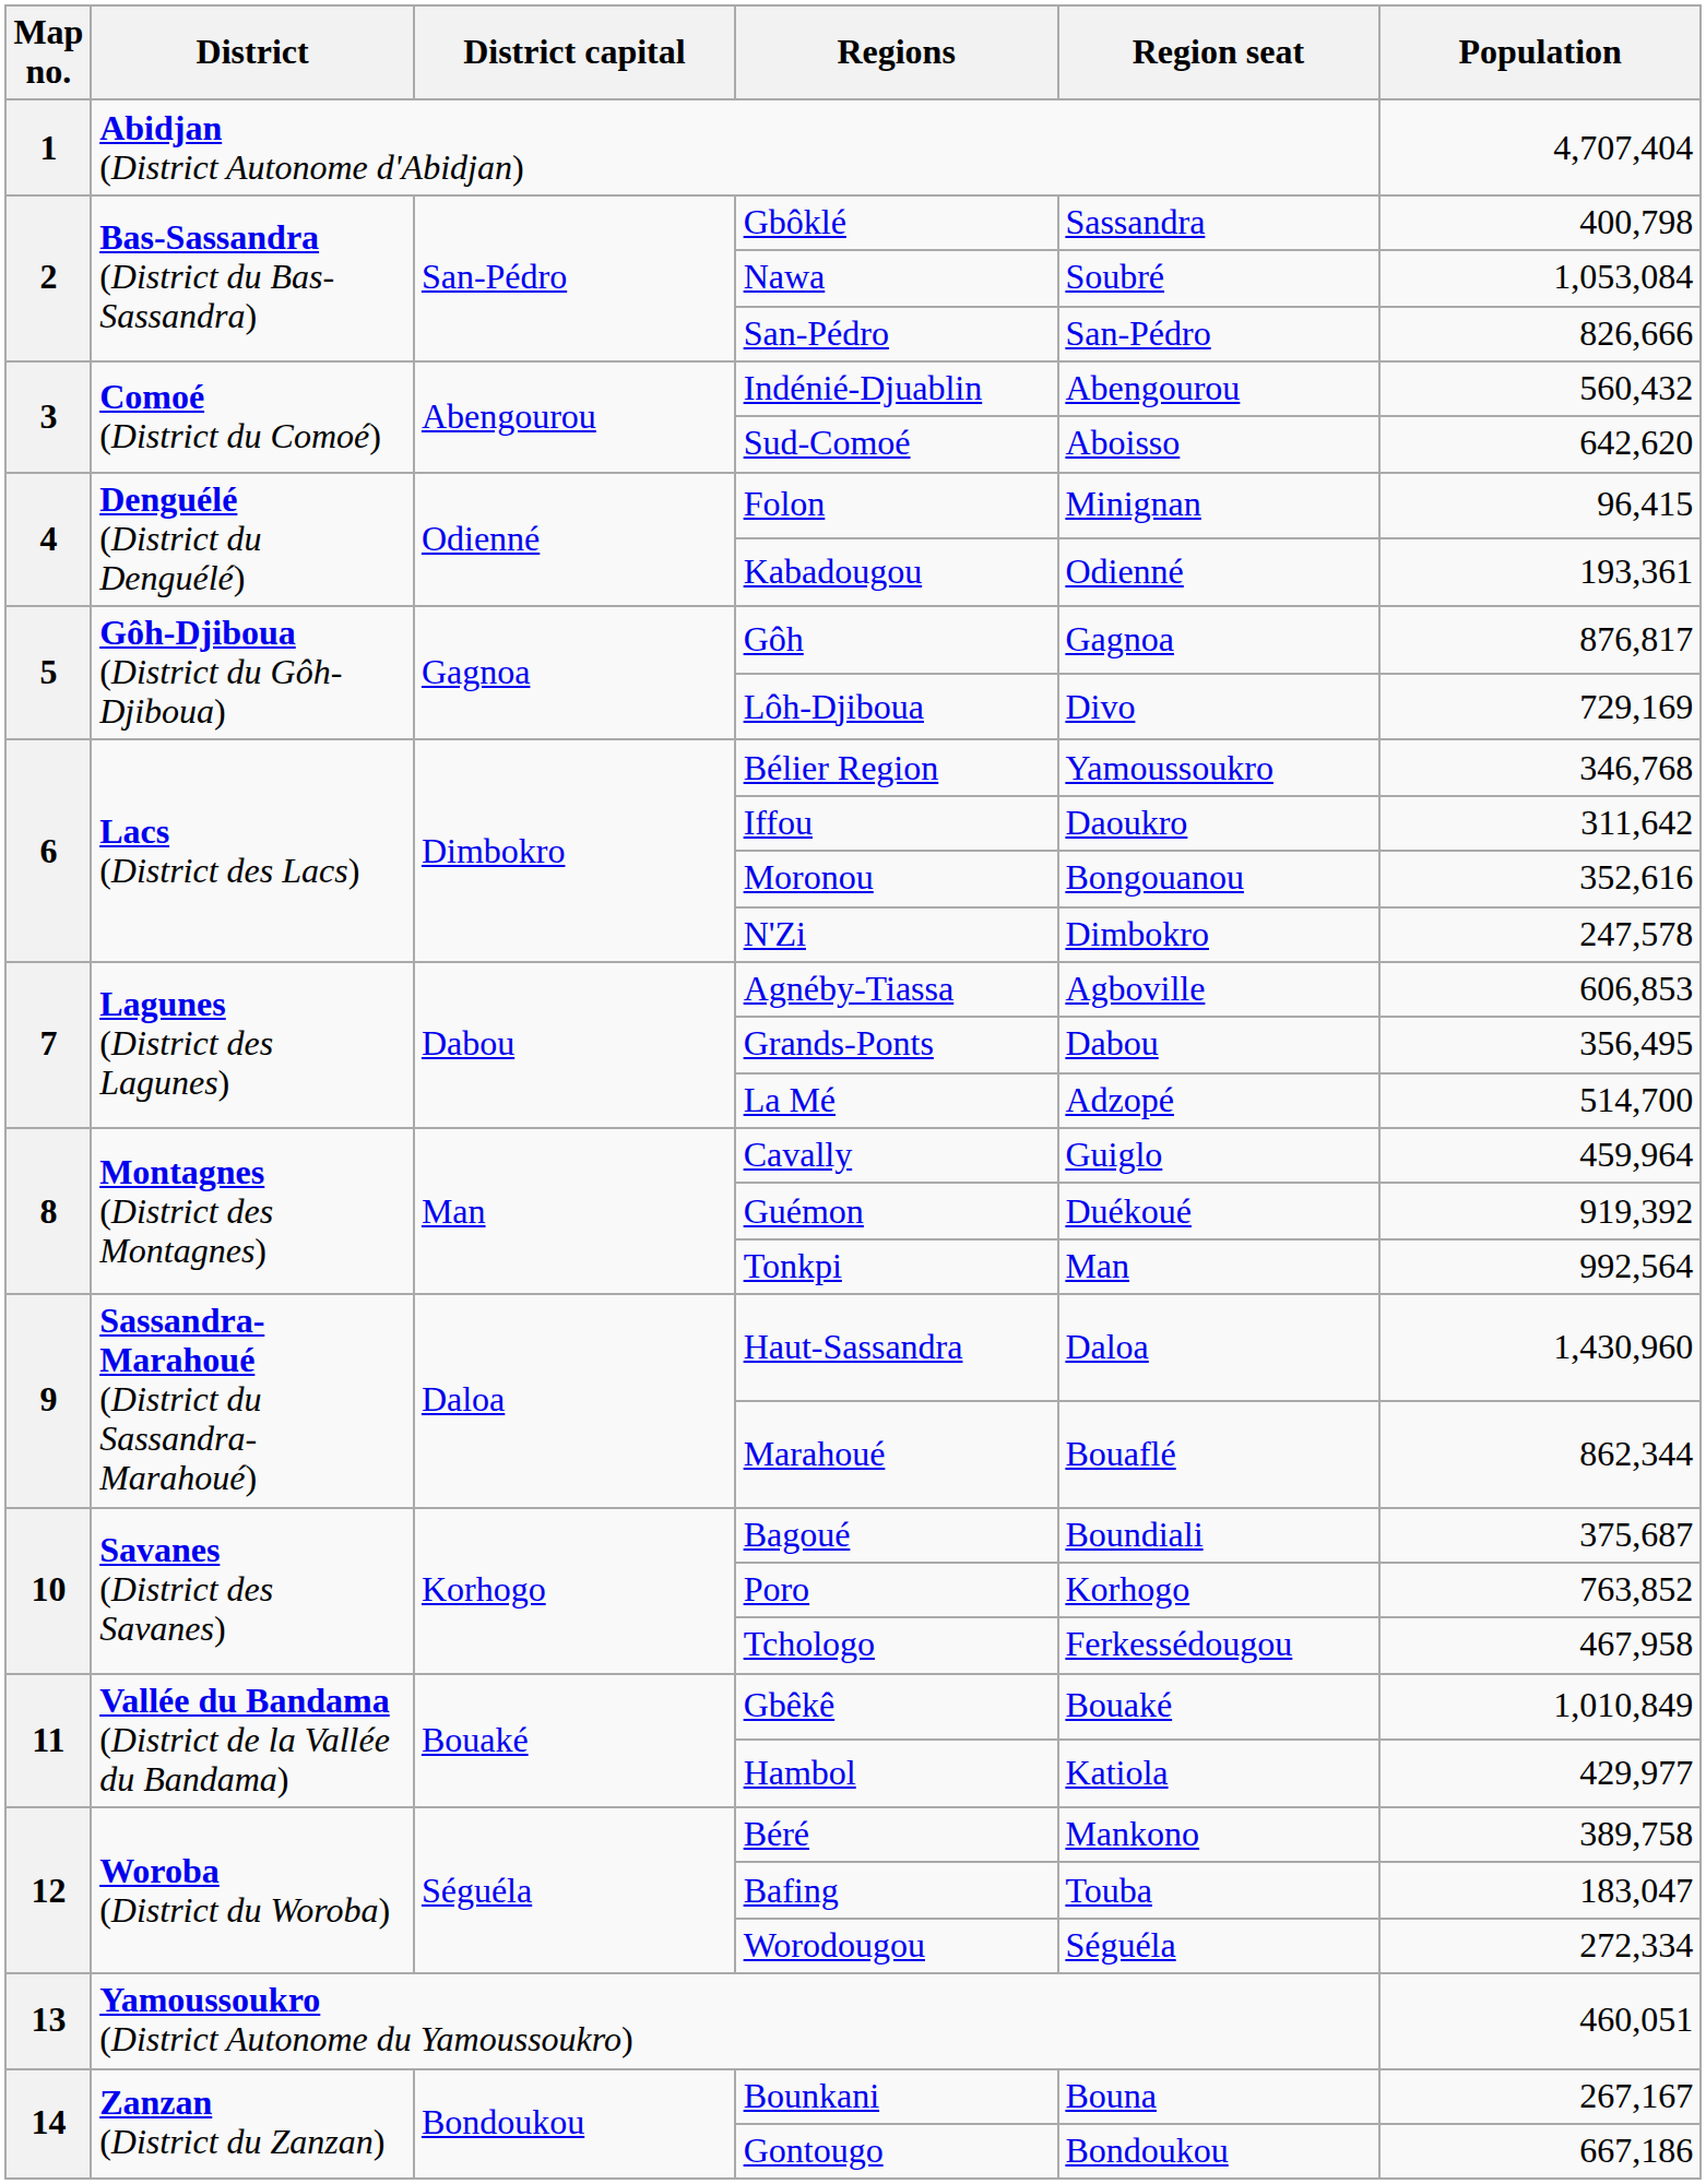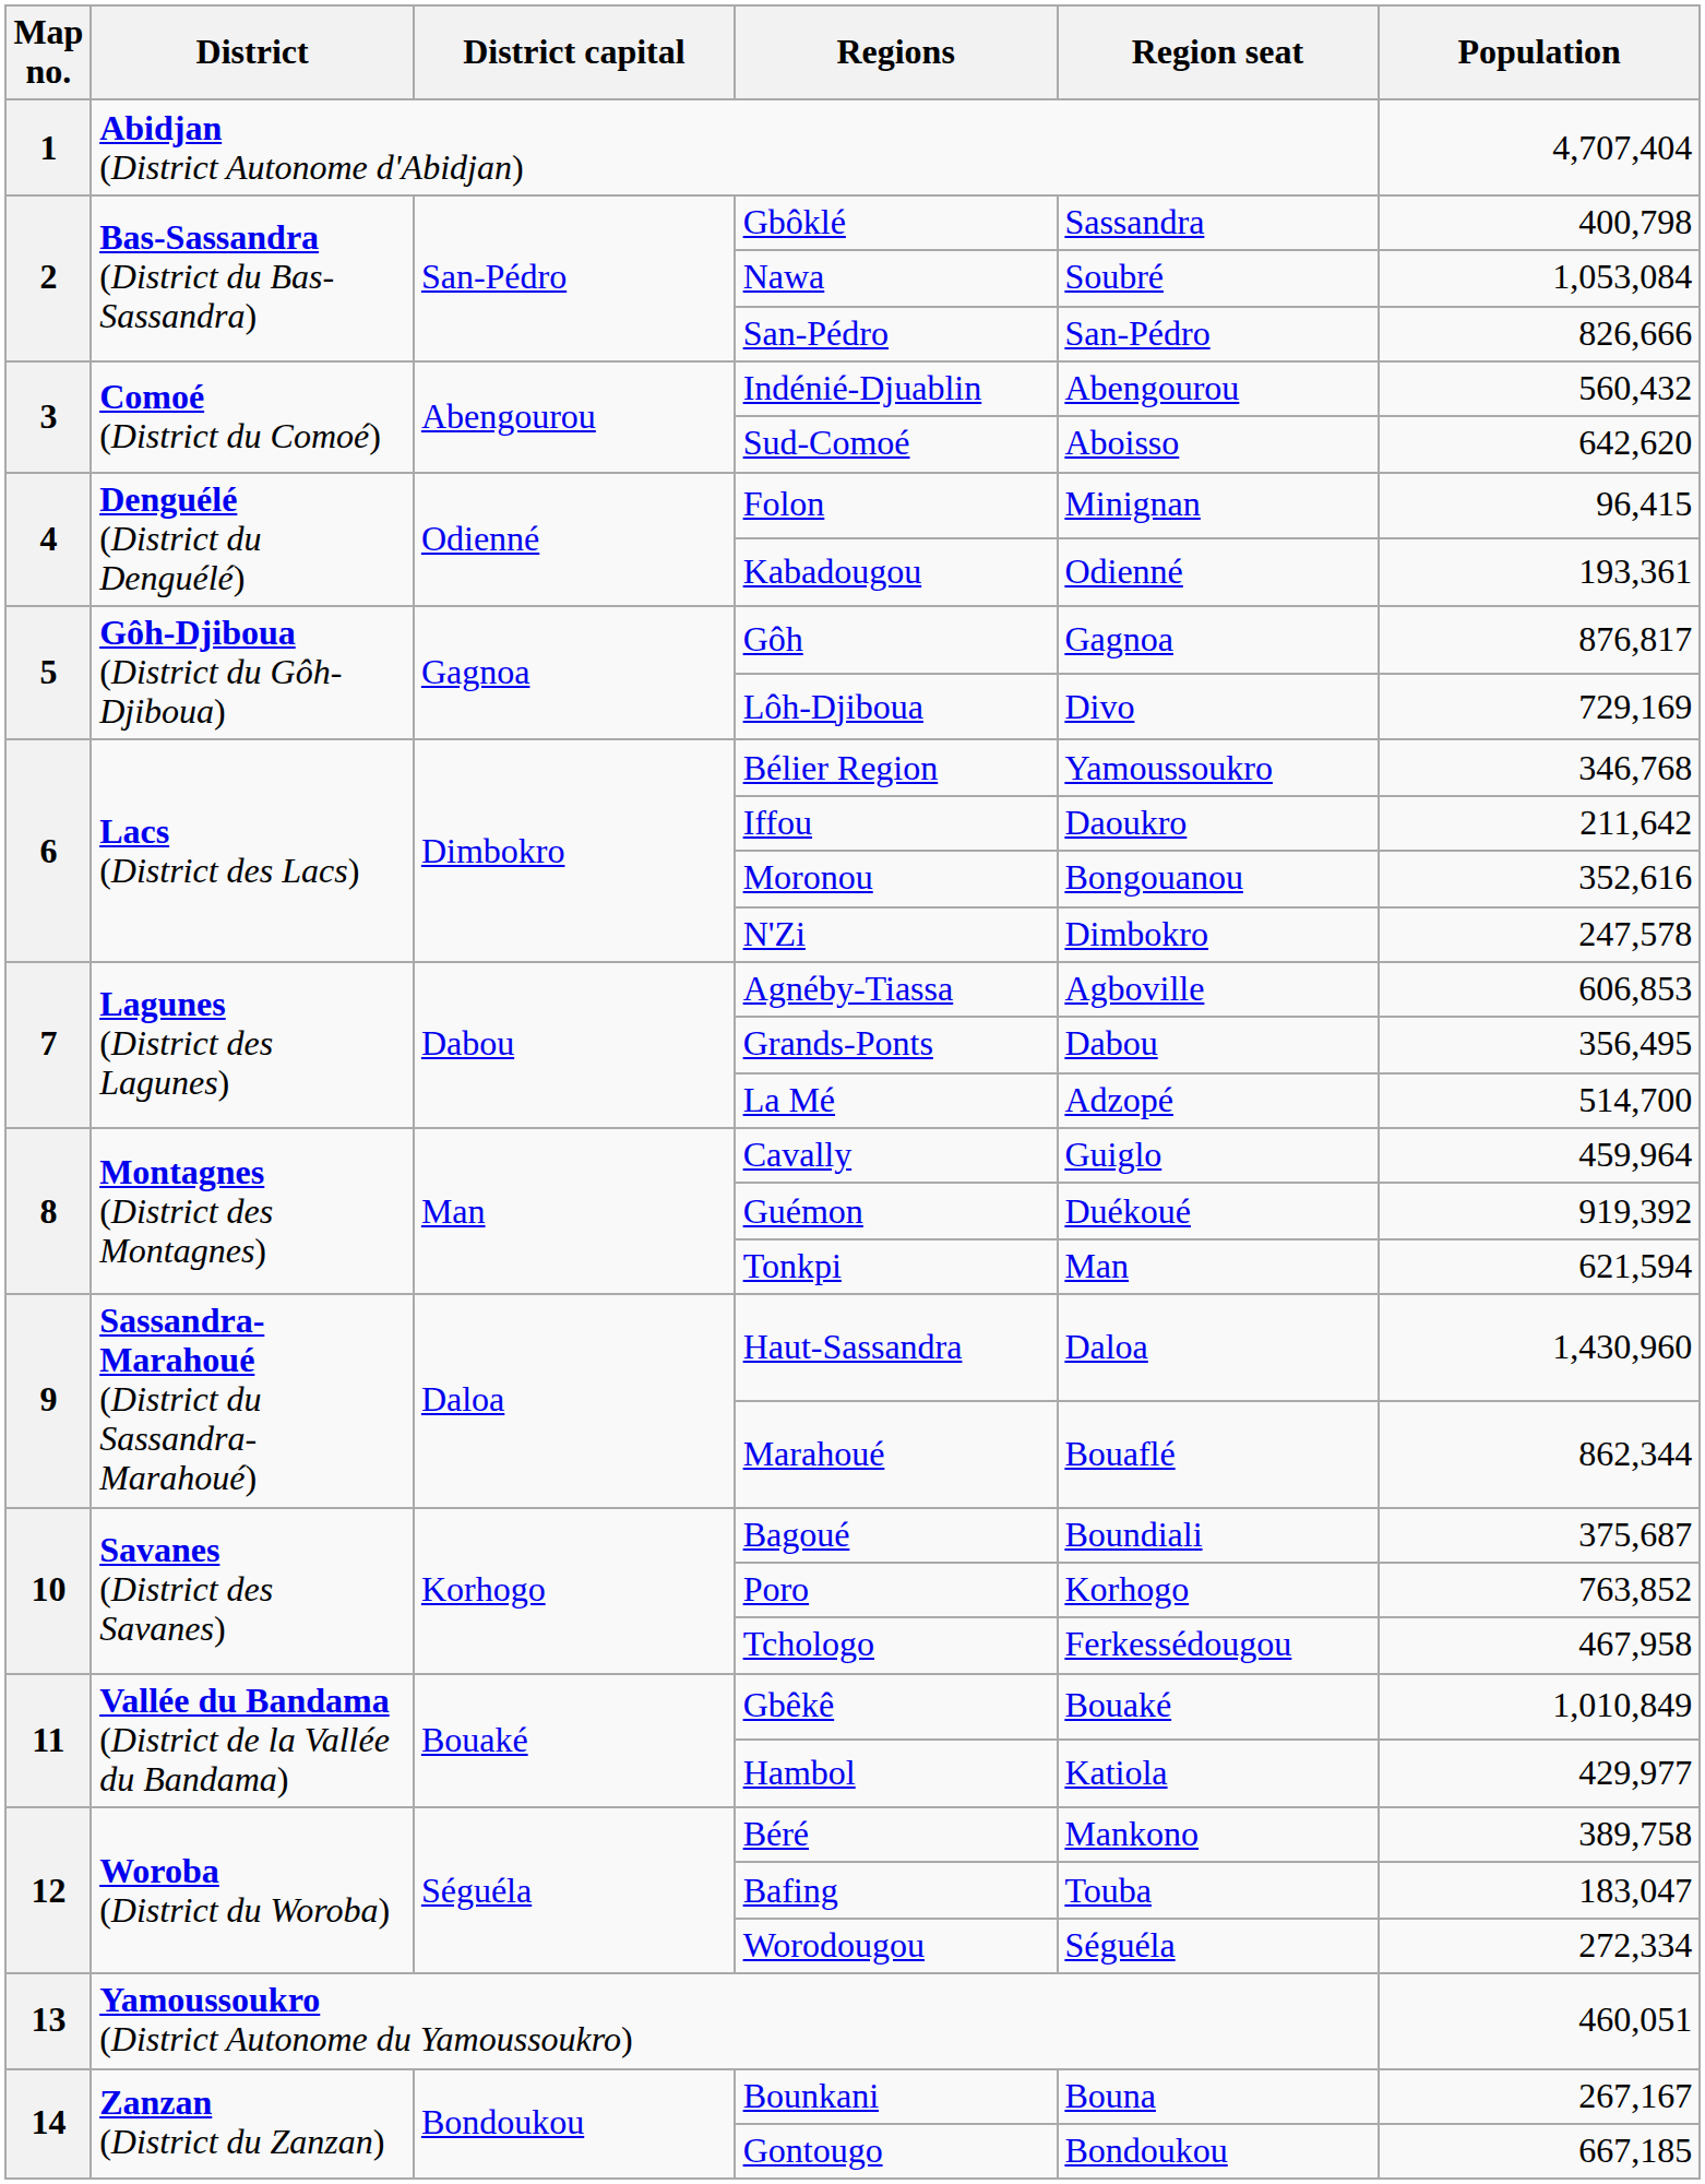 <table class="sortable wikitable plainrowheaders">
 <tr>
 <th scope="col" width="15">Map no.</th>
 <th scope="col" width="140">District</th>
 <th scope="col" width="140">District capital</th>
 <th scope="col" width="140">Regions</th>
 <th scope="col" width="140">Region seat</th>
 <th scope="col" width="140">Population</th>
 </tr>
 <tr>
 <th colspan="1" !scope="row">1</th>
 <td colspan="4" align="left" row><strong><a href='#'>Abidjan</a></strong> <br>(<em>District Autonome d'Abidjan</em>)</td>
 <td align="right">4,707,404</td>
 </tr>
 <tr>
 <th rowspan="3" !scope="row">2</th>
 <td rowspan="3" align="row"><strong><a href='#'>Bas-Sassandra</a></strong> <br>(<em>District du Bas-Sassandra</em>)</td>
 <td rowspan="3" align="left"><a href='#'>San-Pédro</a></td>
 <td><a href='#'>Gbôklé</a></td>
 <td><a href='#'>Sassandra</a></td>
 <td align="right">400,798</td>
 </tr>
 <tr>
 <td><a href='#'>Nawa</a></td>
 <td><a href='#'>Soubré</a></td>
 <td align="right">1,053,084</td>
 </tr>
 <tr>
 <td><a href='#'>San-Pédro</a></td>
 <td><a href='#'>San-Pédro</a></td>
 <td align="right">826,666</td>
 </tr>
 <tr>
 <th rowspan="2" !scope="row">3</th>
 <td rowspan="2" align="row"><strong><a href='#'>Comoé</a></strong> <br>(<em>District du Comoé</em>)</td>
 <td rowspan="2" align="left"><a href='#'>Abengourou</a></td>
 <td><a href='#'>Indénié-Djuablin</a></td>
 <td><a href='#'>Abengourou</a></td>
 <td align="right">560,432</td>
 </tr>
 <tr>
 <td><a href='#'>Sud-Comoé</a></td>
 <td><a href='#'>Aboisso</a></td>
 <td align="right">642,620</td>
 </tr>
 <tr>
 <th rowspan="2" !scope="row">4</th>
 <td rowspan="2" align="=row"><strong><a href='#'>Denguélé</a></strong> <br>(<em>District du Denguélé</em>)</td>
 <td rowspan="2" align="left"><a href='#'>Odienné</a></td>
 <td><a href='#'>Folon</a></td>
 <td><a href='#'>Minignan</a></td>
 <td align="right">96,415</td>
 </tr>
 <tr>
 <td><a href='#'>Kabadougou</a></td>
 <td><a href='#'>Odienné</a></td>
 <td align="right">193,361</td>
 </tr>
 <tr>
 <th rowspan="2" !scope="row">5</th>
 <td rowspan="2" align="row"><strong><a href='#'>Gôh-Djiboua</a></strong> <br>(<em>District du Gôh-Djiboua</em>)</td>
 <td rowspan="2" align="left"><a href='#'>Gagnoa</a></td>
 <td><a href='#'>Gôh</a></td>
 <td><a href='#'>Gagnoa</a></td>
 <td align="right">876,817</td>
 </tr>
 <tr>
 <td><a href='#'>Lôh-Djiboua</a></td>
 <td><a href='#'>Divo</a></td>
 <td align="right">729,169</td>
 </tr>
 <tr>
 <th rowspan="4" !scope="row">6</th>
 <td rowspan="4" align="row"><strong><a href='#'>Lacs</a></strong> <br>(<em>District des Lacs</em>)</td>
 <td rowspan="4" align="left"><a href='#'>Dimbokro</a></td>
 <td><a href='#'>Bélier Region</a></td>
 <td><a href='#'>Yamoussoukro</a></td>
 <td align="right">346,768</td>
 </tr>
 <tr>
 <td><a href='#'>Iffou</a></td>
 <td><a href='#'>Daoukro</a></td>
-<td align="right">311,642</td>
+<td align="right">211,642</td>
 </tr>
 <tr>
 <td><a href='#'>Moronou</a></td>
 <td><a href='#'>Bongouanou</a></td>
 <td align="right">352,616</td>
 </tr>
 <tr>
 <td><a href='#'>N'Zi</a></td>
 <td><a href='#'>Dimbokro</a></td>
 <td align="right">247,578</td>
 </tr>
 <tr>
 <th rowspan="3" !scope="row">7</th>
 <td rowspan="3" align="row"><strong><a href='#'>Lagunes</a></strong> <br>(<em>District des Lagunes</em>)</td>
 <td rowspan="3" align="left"><a href='#'>Dabou</a></td>
 <td><a href='#'>Agnéby-Tiassa</a></td>
 <td><a href='#'>Agboville</a></td>
 <td align="right">606,853</td>
 </tr>
 <tr>
 <td><a href='#'>Grands-Ponts</a></td>
 <td><a href='#'>Dabou</a></td>
 <td align="right">356,495</td>
 </tr>
 <tr>
 <td><a href='#'>La Mé</a></td>
 <td><a href='#'>Adzopé</a></td>
 <td align="right">514,700</td>
 </tr>
 <tr>
 <th rowspan="3" !scope="row">8</th>
 <td rowspan="3" align="row"><strong><a href='#'>Montagnes</a></strong> <br>(<em>District des Montagnes</em>)</td>
 <td rowspan="3" align="left"><a href='#'>Man</a></td>
 <td><a href='#'>Cavally</a></td>
 <td><a href='#'>Guiglo</a></td>
 <td align="right">459,964</td>
 </tr>
 <tr>
 <td><a href='#'>Guémon</a></td>
 <td><a href='#'>Duékoué</a></td>
 <td align="right">919,392</td>
 </tr>
 <tr>
 <td><a href='#'>Tonkpi</a></td>
 <td><a href='#'>Man</a></td>
-<td align="right">992,564</td>
+<td align="right">621,594</td>
 </tr>
 <tr>
 <th rowspan="2" !scope="row">9</th>
 <td rowspan="2" align="row"><strong><a href='#'>Sassandra-Marahoué</a></strong> <br>(<em>District du Sassandra-Marahoué</em>)</td>
 <td rowspan="2" align="left"><a href='#'>Daloa</a></td>
 <td><a href='#'>Haut-Sassandra</a></td>
 <td><a href='#'>Daloa</a></td>
 <td align="right">1,430,960</td>
 </tr>
 <tr>
 <td><a href='#'>Marahoué</a></td>
 <td><a href='#'>Bouaflé</a></td>
 <td align="right">862,344</td>
 </tr>
 <tr>
 <th rowspan="3" !scope="row">10</th>
 <td rowspan="3" align="row"><strong><a href='#'>Savanes</a></strong> <br>(<em>District des Savanes</em>)</td>
 <td rowspan="3" align="left"><a href='#'>Korhogo</a></td>
 <td><a href='#'>Bagoué</a></td>
 <td><a href='#'>Boundiali</a></td>
 <td align="right">375,687</td>
 </tr>
 <tr>
 <td><a href='#'>Poro</a></td>
 <td><a href='#'>Korhogo</a></td>
 <td align="right">763,852</td>
 </tr>
 <tr>
 <td><a href='#'>Tchologo</a></td>
 <td><a href='#'>Ferkessédougou</a></td>
 <td align="right">467,958</td>
 </tr>
 <tr>
 <th rowspan="2" !scope="row">11</th>
 <td rowspan="2" align="row"><strong><a href='#'>Vallée du Bandama</a></strong> <br>(<em>District de la Vallée du Bandama</em>)</td>
 <td rowspan="2" align="left"><a href='#'>Bouaké</a></td>
 <td><a href='#'>Gbêkê</a></td>
 <td><a href='#'>Bouaké</a></td>
 <td align="right">1,010,849</td>
 </tr>
 <tr>
 <td><a href='#'>Hambol</a></td>
 <td><a href='#'>Katiola</a></td>
 <td align="right">429,977</td>
 </tr>
 <tr>
 <th rowspan="3" !scope="row">12</th>
 <td rowspan="3" align="row"><strong><a href='#'>Woroba</a></strong> <br>(<em>District du Woroba</em>)</td>
 <td rowspan="3" align="left"><a href='#'>Séguéla</a></td>
 <td><a href='#'>Béré</a></td>
 <td><a href='#'>Mankono</a></td>
 <td align="right">389,758</td>
 </tr>
 <tr>
 <td><a href='#'>Bafing</a></td>
 <td><a href='#'>Touba</a></td>
 <td align="right">183,047</td>
 </tr>
 <tr>
 <td><a href='#'>Worodougou</a></td>
 <td><a href='#'>Séguéla</a></td>
 <td align="right">272,334</td>
 </tr>
 <tr>
 <th colspan="1" !scope="row">13</th>
 <td colspan="4" align="left" row><strong><a href='#'>Yamoussoukro</a></strong> <br>(<em>District Autonome du Yamoussoukro</em>)</td>
 <td align="right">460,051</td>
 </tr>
 <tr>
 <th rowspan="2" !scope="row">14</th>
 <td rowspan="2" align="row"><strong><a href='#'>Zanzan</a></strong> <br>(<em>District du Zanzan</em>)</td>
 <td rowspan="2" align="left"><a href='#'>Bondoukou</a></td>
 <td><a href='#'>Bounkani</a></td>
 <td><a href='#'>Bouna</a></td>
 <td align="right">267,167</td>
 </tr>
 <tr>
 <td><a href='#'>Gontougo</a></td>
 <td><a href='#'>Bondoukou</a></td>
-<td align="right">667,186</td>
+<td align="right">667,185</td>
 </tr>
 <tr>
 </tr>
 </table>
